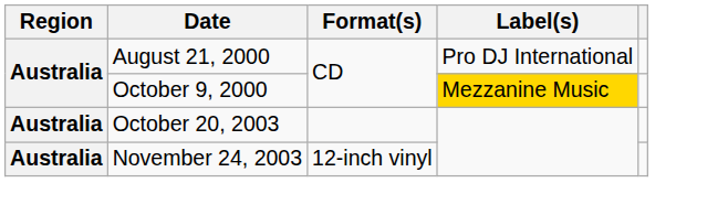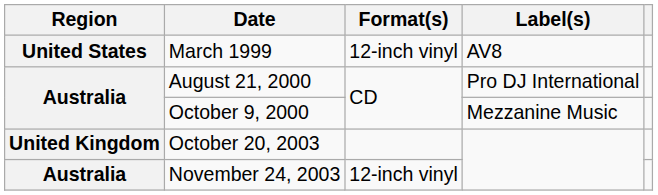 <table class="wikitable plainrowheaders">
 <tr>
 <th scope="col">Region</th>
 <th scope="col">Date</th>
 <th scope="col">Format(s)</th>
 <th scope="col">Label(s)</th>
 <th scope="col"></th>
+</tr>
+<tr>
+<th scope="row">United States</th>
+<td>March 1999</td>
+<td>12-inch vinyl</td>
+<td>AV8</td>
+<td></td>
 </tr>
 <tr>
 <th scope="row" rowspan="2">Australia</th>
 <td>August 21, 2000</td>
 <td rowspan="2">CD</td>
 <td>Pro DJ International</td>
 <td></td>
 </tr>
 <tr>
 <td>October 9, 2000</td>
-<td style="background: gold;">Mezzanine Music</td>
+<td>Mezzanine Music</td>
 <td></td>
 </tr>
 <tr>
-<th scope="row">Australia</th>
+<th scope="row">United Kingdom</th>
 <td>October 20, 2003</td>
 <td></td>
 <td rowspan="2"></td>
 <td></td>
 </tr>
 <tr>
 <th scope="row">Australia</th>
 <td>November 24, 2003</td>
 <td>12-inch vinyl</td>
 <td></td>
 </tr>
 </table>
